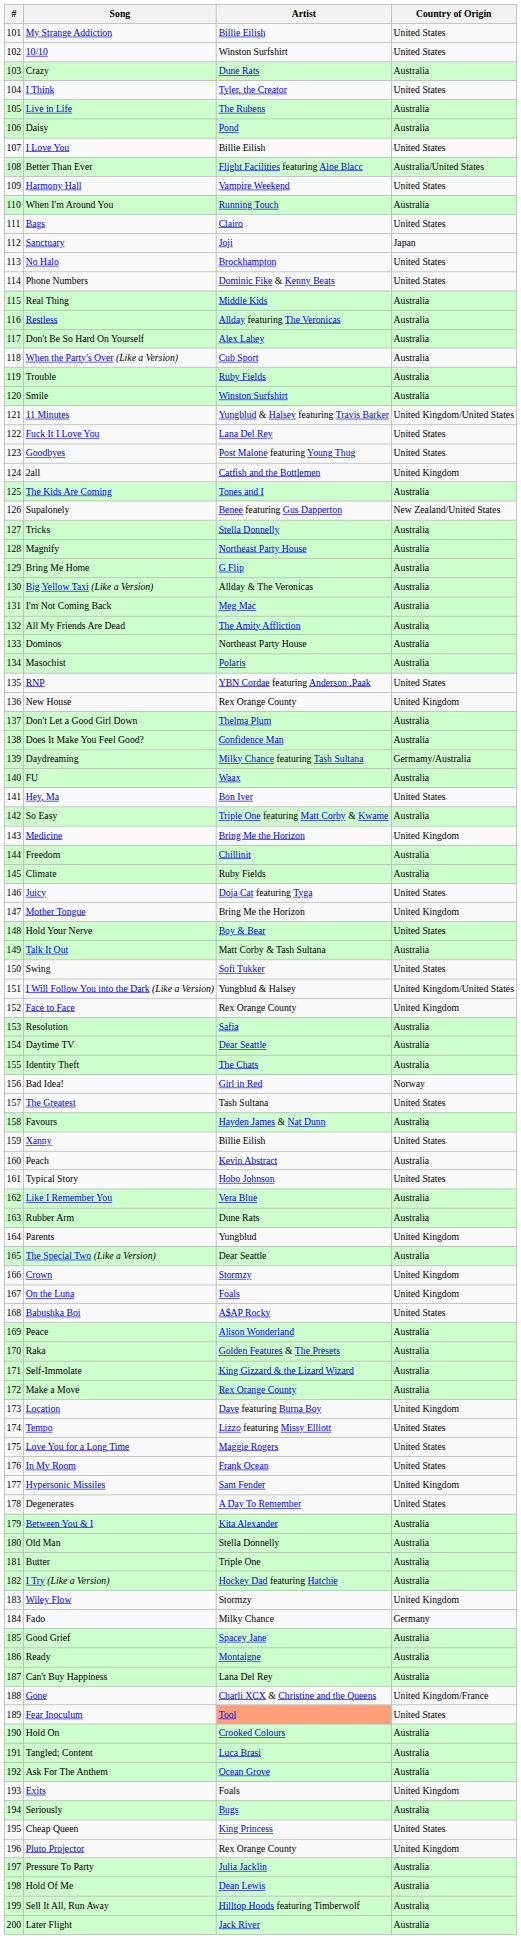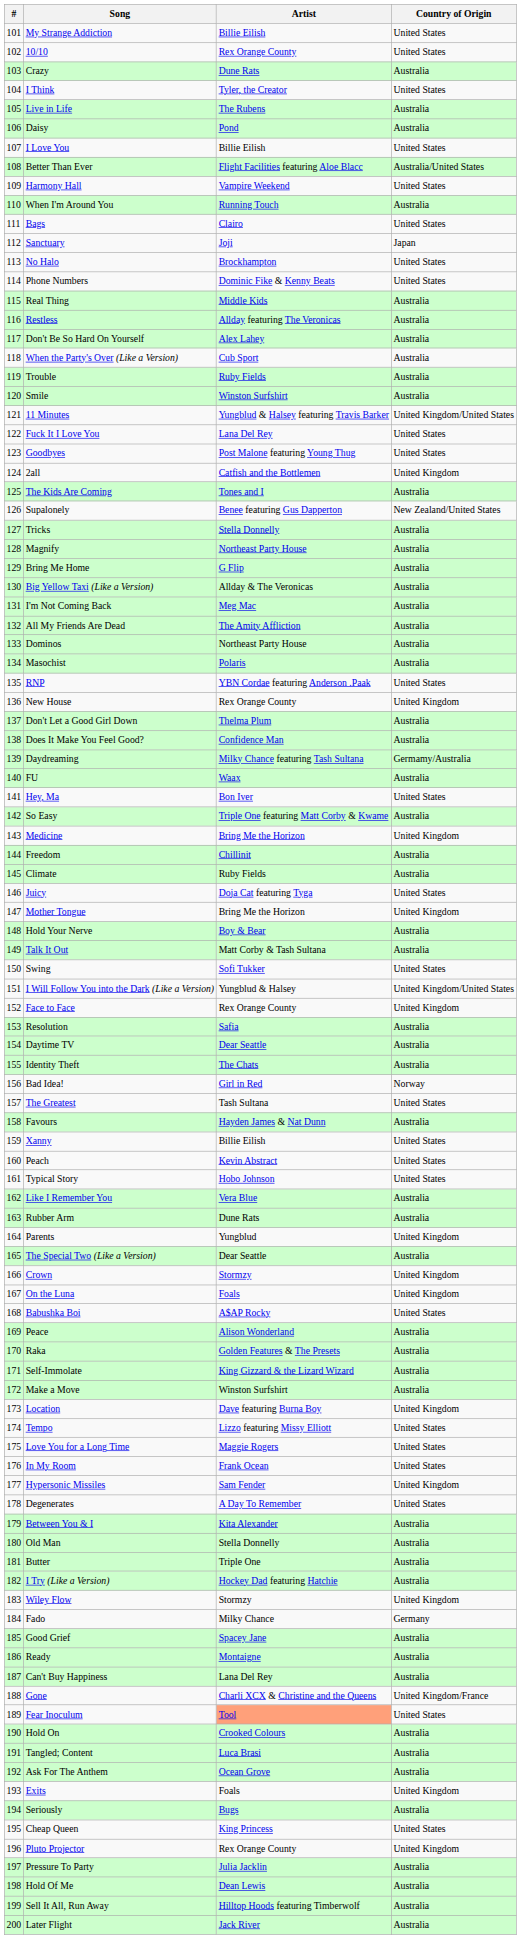 <table class="wikitable sortable mw-collapsible mw-collapsed" style="font-size:0.95em;line-height:1.5em;">
 <tr>
 <th>#</th>
 <th>Song</th>
 <th>Artist</th>
 <th>Country of Origin</th>
 </tr>
 <tr>
 <td>101</td>
 <td><a href='#'>My Strange Addiction</a></td>
 <td><a href='#'>Billie Eilish</a></td>
 <td>United States</td>
 </tr>
 <tr>
 <td>102</td>
 <td><a href='#'>10/10</a></td>
-<td>Winston Surfshirt</td>
+<td><a href='#'>Rex Orange County</a></td>
 <td>United States</td>
 </tr>
 <tr style="background-color: #ccffcc">
 <td>103</td>
 <td>Crazy</td>
 <td><a href='#'>Dune Rats</a></td>
 <td>Australia</td>
 </tr>
 <tr>
 <td>104</td>
 <td><a href='#'>I Think</a></td>
 <td><a href='#'>Tyler, the Creator</a></td>
 <td>United States</td>
 </tr>
 <tr style="background-color: #ccffcc">
 <td>105</td>
 <td><a href='#'>Live in Life</a></td>
 <td><a href='#'>The Rubens</a></td>
 <td>Australia</td>
 </tr>
 <tr style="background-color: #ccffcc">
 <td>106</td>
 <td>Daisy</td>
 <td><a href='#'>Pond</a></td>
 <td>Australia</td>
 </tr>
 <tr>
 <td>107</td>
 <td><a href='#'>I Love You</a></td>
 <td>Billie Eilish</td>
 <td>United States</td>
 </tr>
 <tr style="background-color: #ccffcc">
 <td>108</td>
 <td>Better Than Ever</td>
 <td><a href='#'>Flight Facilities</a> featuring <a href='#'>Aloe Blacc</a></td>
 <td>Australia/United States</td>
 </tr>
 <tr>
 <td>109</td>
 <td><a href='#'>Harmony Hall</a></td>
 <td><a href='#'>Vampire Weekend</a></td>
 <td>United States</td>
 </tr>
 <tr style="background-color: #ccffcc">
 <td>110</td>
 <td>When I'm Around You</td>
 <td><a href='#'>Running Touch</a></td>
 <td>Australia</td>
 </tr>
 <tr>
 <td>111</td>
 <td><a href='#'>Bags</a></td>
 <td><a href='#'>Clairo</a></td>
 <td>United States</td>
 </tr>
 <tr>
 <td>112</td>
 <td><a href='#'>Sanctuary</a></td>
 <td><a href='#'>Joji</a></td>
 <td>Japan</td>
 </tr>
 <tr>
 <td>113</td>
 <td><a href='#'>No Halo</a></td>
 <td><a href='#'>Brockhampton</a></td>
 <td>United States</td>
 </tr>
 <tr>
 <td>114</td>
 <td>Phone Numbers</td>
 <td><a href='#'>Dominic Fike</a> & <a href='#'>Kenny Beats</a></td>
 <td>United States</td>
 </tr>
 <tr style="background-color: #ccffcc">
 <td>115</td>
 <td>Real Thing</td>
 <td><a href='#'>Middle Kids</a></td>
 <td>Australia</td>
 </tr>
 <tr style="background-color: #ccffcc">
 <td>116</td>
 <td><a href='#'>Restless</a></td>
 <td><a href='#'>Allday</a> featuring <a href='#'>The Veronicas</a></td>
 <td>Australia</td>
 </tr>
 <tr style="background-color: #ccffcc">
 <td>117</td>
 <td>Don't Be So Hard On Yourself</td>
 <td><a href='#'>Alex Lahey</a></td>
 <td>Australia</td>
 </tr>
 <tr>
 <td>118</td>
 <td><a href='#'>When the Party's Over</a> <em>(Like a Version)</em></td>
 <td><a href='#'>Cub Sport</a></td>
 <td>Australia</td>
 </tr>
 <tr style="background-color: #ccffcc">
 <td>119</td>
 <td>Trouble</td>
 <td><a href='#'>Ruby Fields</a></td>
 <td>Australia</td>
 </tr>
 <tr style="background-color: #ccffcc">
 <td>120</td>
 <td>Smile</td>
 <td><a href='#'>Winston Surfshirt</a></td>
 <td>Australia</td>
 </tr>
 <tr>
 <td>121</td>
 <td><a href='#'>11 Minutes</a></td>
 <td><a href='#'>Yungblud</a> & <a href='#'>Halsey</a> featuring <a href='#'>Travis Barker</a></td>
 <td>United Kingdom/United States</td>
 </tr>
 <tr>
 <td>122</td>
 <td><a href='#'>Fuck It I Love You</a></td>
 <td><a href='#'>Lana Del Rey</a></td>
 <td>United States</td>
 </tr>
 <tr>
 <td>123</td>
 <td><a href='#'>Goodbyes</a></td>
 <td><a href='#'>Post Malone</a> featuring <a href='#'>Young Thug</a></td>
 <td>United States</td>
 </tr>
 <tr>
 <td>124</td>
 <td>2all</td>
 <td><a href='#'>Catfish and the Bottlemen</a></td>
 <td>United Kingdom</td>
 </tr>
 <tr style="background-color: #ccffcc">
 <td>125</td>
 <td><a href='#'>The Kids Are Coming</a></td>
 <td><a href='#'>Tones and I</a></td>
 <td>Australia</td>
 </tr>
 <tr>
 <td>126</td>
 <td>Supalonely</td>
 <td><a href='#'>Benee</a> featuring <a href='#'>Gus Dapperton</a></td>
 <td>New Zealand/United States</td>
 </tr>
 <tr style="background-color: #ccffcc">
 <td>127</td>
 <td>Tricks</td>
 <td><a href='#'>Stella Donnelly</a></td>
 <td>Australia</td>
 </tr>
 <tr style="background-color: #ccffcc">
 <td>128</td>
 <td>Magnify</td>
 <td><a href='#'>Northeast Party House</a></td>
 <td>Australia</td>
 </tr>
 <tr style="background-color: #ccffcc">
 <td>129</td>
 <td>Bring Me Home</td>
 <td><a href='#'>G Flip</a></td>
 <td>Australia</td>
 </tr>
 <tr style="background-color: #ccffcc">
 <td>130</td>
 <td><a href='#'>Big Yellow Taxi</a> <em>(Like a Version)</em></td>
 <td>Allday & The Veronicas</td>
 <td>Australia</td>
 </tr>
 <tr style="background-color: #ccffcc">
 <td>131</td>
 <td>I'm Not Coming Back</td>
 <td><a href='#'>Meg Mac</a></td>
 <td>Australia</td>
 </tr>
 <tr style="background-color: #ccffcc">
 <td>132</td>
 <td>All My Friends Are Dead</td>
 <td><a href='#'>The Amity Affliction</a></td>
 <td>Australia</td>
 </tr>
 <tr style="background-color: #ccffcc">
 <td>133</td>
 <td>Dominos</td>
 <td>Northeast Party House</td>
 <td>Australia</td>
 </tr>
 <tr style="background-color: #ccffcc">
 <td>134</td>
 <td>Masochist</td>
 <td><a href='#'>Polaris</a></td>
 <td>Australia</td>
 </tr>
 <tr>
 <td>135</td>
 <td><a href='#'>RNP</a></td>
 <td><a href='#'>YBN Cordae</a> featuring <a href='#'>Anderson .Paak</a></td>
 <td>United States</td>
 </tr>
 <tr>
 <td>136</td>
 <td>New House</td>
 <td>Rex Orange County</td>
 <td>United Kingdom</td>
 </tr>
 <tr style="background-color: #ccffcc">
 <td>137</td>
 <td>Don't Let a Good Girl Down</td>
 <td><a href='#'>Thelma Plum</a></td>
 <td>Australia</td>
 </tr>
 <tr style="background-color: #ccffcc">
 <td>138</td>
 <td>Does It Make You Feel Good?</td>
 <td><a href='#'>Confidence Man</a></td>
 <td>Australia</td>
 </tr>
 <tr style="background-color: #ccffcc">
 <td>139</td>
 <td>Daydreaming</td>
 <td><a href='#'>Milky Chance</a> featuring <a href='#'>Tash Sultana</a></td>
 <td>Germamy/Australia</td>
 </tr>
 <tr style="background-color: #ccffcc">
 <td>140</td>
 <td>FU</td>
 <td><a href='#'>Waax</a></td>
 <td>Australia</td>
 </tr>
 <tr>
 <td>141</td>
 <td><a href='#'>Hey, Ma</a></td>
 <td><a href='#'>Bon Iver</a></td>
 <td>United States</td>
 </tr>
 <tr style="background-color: #ccffcc">
 <td>142</td>
 <td>So Easy</td>
 <td><a href='#'>Triple One</a> featuring <a href='#'>Matt Corby</a> & <a href='#'>Kwame</a></td>
 <td>Australia</td>
 </tr>
 <tr>
 <td>143</td>
 <td><a href='#'>Medicine</a></td>
 <td><a href='#'>Bring Me the Horizon</a></td>
 <td>United Kingdom</td>
 </tr>
 <tr style="background-color: #ccffcc">
 <td>144</td>
 <td>Freedom</td>
 <td><a href='#'>Chillinit</a></td>
 <td>Australia</td>
 </tr>
 <tr style="background-color: #ccffcc">
 <td>145</td>
 <td>Climate</td>
 <td>Ruby Fields</td>
 <td>Australia</td>
 </tr>
 <tr>
 <td>146</td>
 <td><a href='#'>Juicy</a></td>
 <td><a href='#'>Doja Cat</a> featuring <a href='#'>Tyga</a></td>
 <td>United States</td>
 </tr>
 <tr>
 <td>147</td>
 <td><a href='#'>Mother Tongue</a></td>
 <td>Bring Me the Horizon</td>
 <td>United Kingdom</td>
 </tr>
 <tr style="background-color: #ccffcc">
 <td>148</td>
 <td>Hold Your Nerve</td>
 <td><a href='#'>Boy & Bear</a></td>
-<td>United States</td>
+<td>Australia</td>
 </tr>
 <tr style="background-color: #ccffcc">
 <td>149</td>
 <td><a href='#'>Talk It Out</a></td>
 <td>Matt Corby & Tash Sultana</td>
 <td>Australia</td>
 </tr>
 <tr>
 <td>150</td>
 <td>Swing</td>
 <td><a href='#'>Sofi Tukker</a></td>
 <td>United States</td>
 </tr>
 <tr>
 <td>151</td>
 <td><a href='#'>I Will Follow You into the Dark</a> <em>(Like a Version)</em></td>
 <td>Yungblud & Halsey</td>
 <td>United Kingdom/United States</td>
 </tr>
 <tr>
 <td>152</td>
 <td><a href='#'>Face to Face</a></td>
 <td>Rex Orange County</td>
 <td>United Kingdom</td>
 </tr>
 <tr style="background-color: #ccffcc">
 <td>153</td>
 <td>Resolution</td>
 <td><a href='#'>Safia</a></td>
 <td>Australia</td>
 </tr>
 <tr style="background-color: #ccffcc">
 <td>154</td>
 <td>Daytime TV</td>
 <td><a href='#'>Dear Seattle</a></td>
 <td>Australia</td>
 </tr>
 <tr style="background-color: #ccffcc">
 <td>155</td>
 <td>Identity Theft</td>
 <td><a href='#'>The Chats</a></td>
 <td>Australia</td>
 </tr>
 <tr>
 <td>156</td>
 <td>Bad Idea!</td>
 <td><a href='#'>Girl in Red</a></td>
 <td>Norway</td>
 </tr>
 <tr>
 <td>157</td>
 <td><a href='#'>The Greatest</a></td>
 <td>Tash Sultana</td>
 <td>United States</td>
 </tr>
 <tr style="background-color: #ccffcc">
 <td>158</td>
 <td>Favours</td>
 <td><a href='#'>Hayden James</a> & <a href='#'>Nat Dunn</a></td>
 <td>Australia</td>
 </tr>
 <tr>
 <td>159</td>
 <td><a href='#'>Xanny</a></td>
 <td>Billie Eilish</td>
 <td>United States</td>
 </tr>
 <tr>
 <td>160</td>
 <td>Peach</td>
 <td><a href='#'>Kevin Abstract</a></td>
-<td>Australia</td>
+<td>United States</td>
 </tr>
 <tr>
 <td>161</td>
 <td>Typical Story</td>
 <td><a href='#'>Hobo Johnson</a></td>
 <td>United States</td>
 </tr>
 <tr style="background-color: #ccffcc">
 <td>162</td>
 <td><a href='#'>Like I Remember You</a></td>
 <td><a href='#'>Vera Blue</a></td>
 <td>Australia</td>
 </tr>
 <tr style="background-color: #ccffcc">
 <td>163</td>
 <td>Rubber Arm</td>
 <td>Dune Rats</td>
 <td>Australia</td>
 </tr>
 <tr>
 <td>164</td>
 <td>Parents</td>
 <td>Yungblud</td>
 <td>United Kingdom</td>
 </tr>
 <tr style="background-color: #ccffcc">
 <td>165</td>
 <td><a href='#'>The Special Two</a> <em>(Like a Version)</em></td>
 <td>Dear Seattle</td>
 <td>Australia</td>
 </tr>
 <tr>
 <td>166</td>
 <td><a href='#'>Crown</a></td>
 <td><a href='#'>Stormzy</a></td>
 <td>United Kingdom</td>
 </tr>
 <tr>
 <td>167</td>
 <td><a href='#'>On the Luna</a></td>
 <td><a href='#'>Foals</a></td>
 <td>United Kingdom</td>
 </tr>
 <tr>
 <td>168</td>
 <td><a href='#'>Babushka Boi</a></td>
 <td><a href='#'>A$AP Rocky</a></td>
 <td>United States</td>
 </tr>
 <tr style="background-color: #ccffcc">
 <td>169</td>
 <td>Peace</td>
 <td><a href='#'>Alison Wonderland</a></td>
 <td>Australia</td>
 </tr>
 <tr style="background-color: #ccffcc">
 <td>170</td>
 <td>Raka</td>
 <td><a href='#'>Golden Features</a> & <a href='#'>The Presets</a></td>
 <td>Australia</td>
 </tr>
 <tr style="background-color: #ccffcc">
 <td>171</td>
 <td>Self-Immolate</td>
 <td><a href='#'>King Gizzard & the Lizard Wizard</a></td>
 <td>Australia</td>
 </tr>
 <tr style="background-color: #ccffcc">
 <td>172</td>
 <td>Make a Move</td>
-<td><a href='#'>Rex Orange County</a></td>
+<td>Winston Surfshirt</td>
 <td>Australia</td>
 </tr>
 <tr>
 <td>173</td>
 <td><a href='#'>Location</a></td>
 <td><a href='#'>Dave</a> featuring <a href='#'>Burna Boy</a></td>
 <td>United Kingdom</td>
 </tr>
 <tr>
 <td>174</td>
 <td><a href='#'>Tempo</a></td>
 <td><a href='#'>Lizzo</a> featuring <a href='#'>Missy Elliott</a></td>
 <td>United States</td>
 </tr>
 <tr>
 <td>175</td>
 <td><a href='#'>Love You for a Long Time</a></td>
 <td><a href='#'>Maggie Rogers</a></td>
 <td>United States</td>
 </tr>
 <tr>
 <td>176</td>
 <td><a href='#'>In My Room</a></td>
 <td><a href='#'>Frank Ocean</a></td>
 <td>United States</td>
 </tr>
 <tr>
 <td>177</td>
 <td><a href='#'>Hypersonic Missiles</a></td>
 <td><a href='#'>Sam Fender</a></td>
 <td>United Kingdom</td>
 </tr>
 <tr>
 <td>178</td>
 <td>Degenerates</td>
 <td><a href='#'>A Day To Remember</a></td>
 <td>United States</td>
 </tr>
 <tr style="background-color: #ccffcc">
 <td>179</td>
 <td><a href='#'>Between You & I</a></td>
 <td><a href='#'>Kita Alexander</a></td>
 <td>Australia</td>
 </tr>
 <tr style="background-color: #ccffcc">
 <td>180</td>
 <td>Old Man</td>
 <td>Stella Donnelly</td>
 <td>Australia</td>
 </tr>
 <tr style="background-color: #ccffcc">
 <td>181</td>
 <td>Butter</td>
 <td>Triple One</td>
 <td>Australia</td>
 </tr>
 <tr style="background-color: #ccffcc">
 <td>182</td>
 <td><a href='#'>I Try</a> <em>(Like a Version)</em></td>
 <td><a href='#'>Hockey Dad</a> featuring <a href='#'>Hatchie</a></td>
 <td>Australia</td>
 </tr>
 <tr>
 <td>183</td>
 <td><a href='#'>Wiley Flow</a></td>
 <td>Stormzy</td>
 <td>United Kingdom</td>
 </tr>
 <tr>
 <td>184</td>
 <td>Fado</td>
 <td>Milky Chance</td>
 <td>Germany</td>
 </tr>
 <tr style="background-color: #ccffcc">
 <td>185</td>
 <td>Good Grief</td>
 <td><a href='#'>Spacey Jane</a></td>
 <td>Australia</td>
 </tr>
 <tr style="background-color: #ccffcc">
 <td>186</td>
 <td>Ready</td>
 <td><a href='#'>Montaigne</a></td>
 <td>Australia</td>
 </tr>
 <tr style="background-color: #ccffcc">
 <td>187</td>
 <td>Can't Buy Happiness</td>
 <td>Lana Del Rey</td>
 <td>Australia</td>
 </tr>
 <tr>
 <td>188</td>
 <td><a href='#'>Gone</a></td>
 <td><a href='#'>Charli XCX</a> & <a href='#'>Christine and the Queens</a></td>
 <td>United Kingdom/France</td>
 </tr>
 <tr>
 <td>189</td>
 <td><a href='#'>Fear Inoculum</a></td>
 <td style="background: lightsalmon;"><a href='#'>Tool</a></td>
 <td>United States</td>
 </tr>
 <tr style="background-color: #ccffcc">
 <td>190</td>
 <td>Hold On</td>
 <td><a href='#'>Crooked Colours</a></td>
 <td>Australia</td>
 </tr>
 <tr style="background-color: #ccffcc">
 <td>191</td>
 <td>Tangled; Content</td>
 <td><a href='#'>Luca Brasi</a></td>
 <td>Australia</td>
 </tr>
 <tr style="background-color: #ccffcc">
 <td>192</td>
 <td>Ask For The Anthem</td>
 <td><a href='#'>Ocean Grove</a></td>
 <td>Australia</td>
 </tr>
 <tr>
 <td>193</td>
 <td><a href='#'>Exits</a></td>
 <td>Foals</td>
 <td>United Kingdom</td>
 </tr>
 <tr style="background-color: #ccffcc">
 <td>194</td>
 <td>Seriously</td>
 <td><a href='#'>Bugs</a></td>
 <td>Australia</td>
 </tr>
 <tr>
 <td>195</td>
 <td>Cheap Queen</td>
 <td><a href='#'>King Princess</a></td>
 <td>United States</td>
 </tr>
 <tr>
 <td>196</td>
 <td><a href='#'>Pluto Projector</a></td>
 <td>Rex Orange County</td>
 <td>United Kingdom</td>
 </tr>
 <tr style="background-color: #ccffcc">
 <td>197</td>
 <td>Pressure To Party</td>
 <td><a href='#'>Julia Jacklin</a></td>
 <td>Australia</td>
 </tr>
 <tr style="background-color: #ccffcc">
 <td>198</td>
 <td>Hold Of Me</td>
 <td><a href='#'>Dean Lewis</a></td>
 <td>Australia</td>
 </tr>
 <tr style="background-color: #ccffcc">
 <td>199</td>
 <td>Sell It All, Run Away</td>
 <td><a href='#'>Hilltop Hoods</a> featuring Timberwolf</td>
 <td>Australia</td>
 </tr>
 <tr style="background-color: #ccffcc">
 <td>200</td>
 <td>Later Flight</td>
 <td><a href='#'>Jack River</a></td>
 <td>Australia</td>
 </tr>
 </table>
